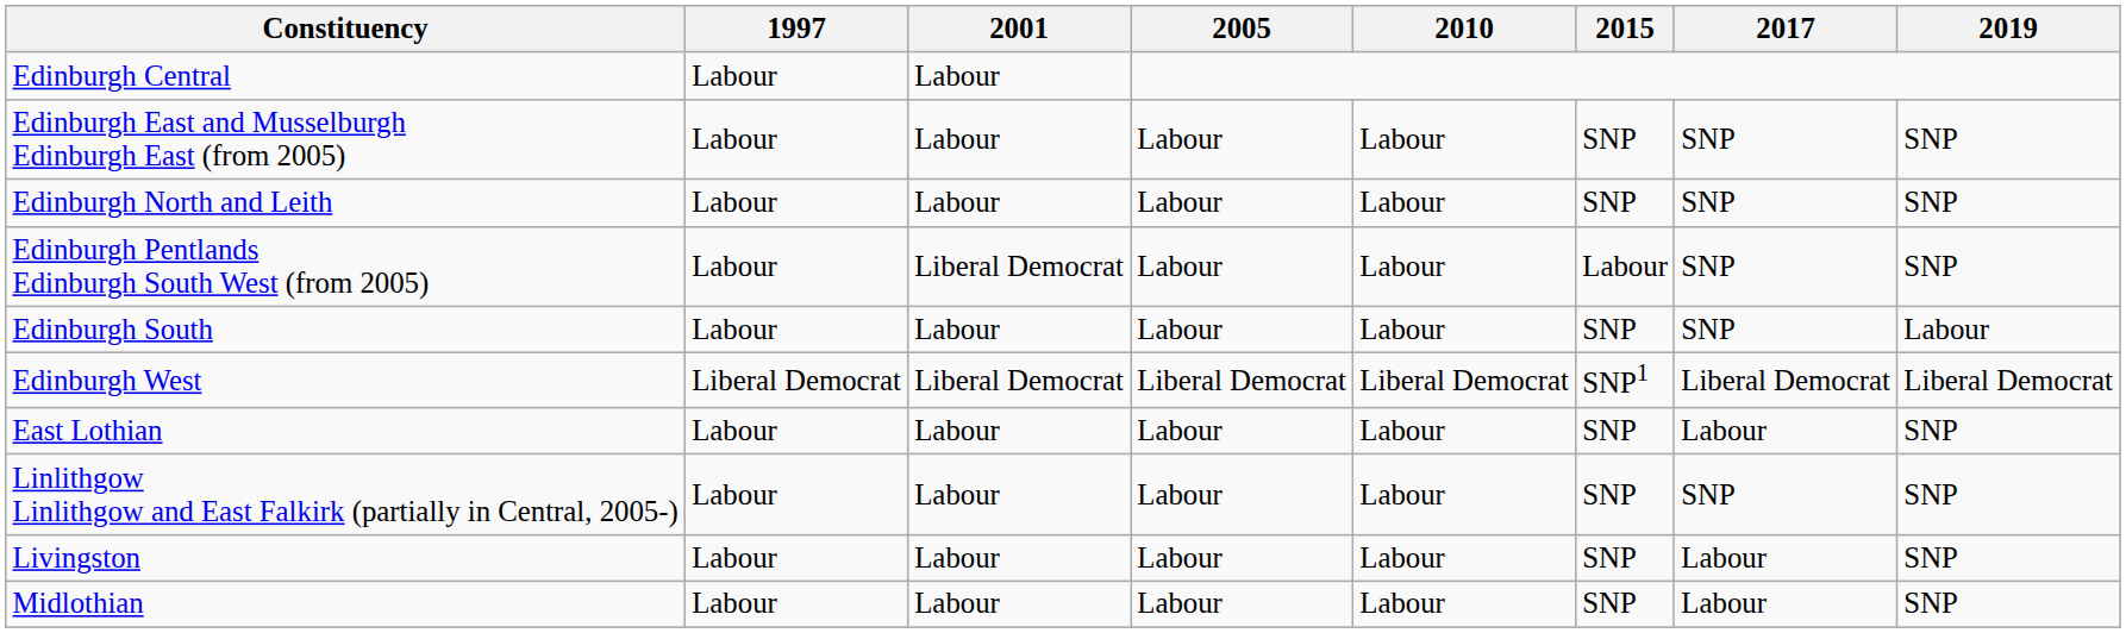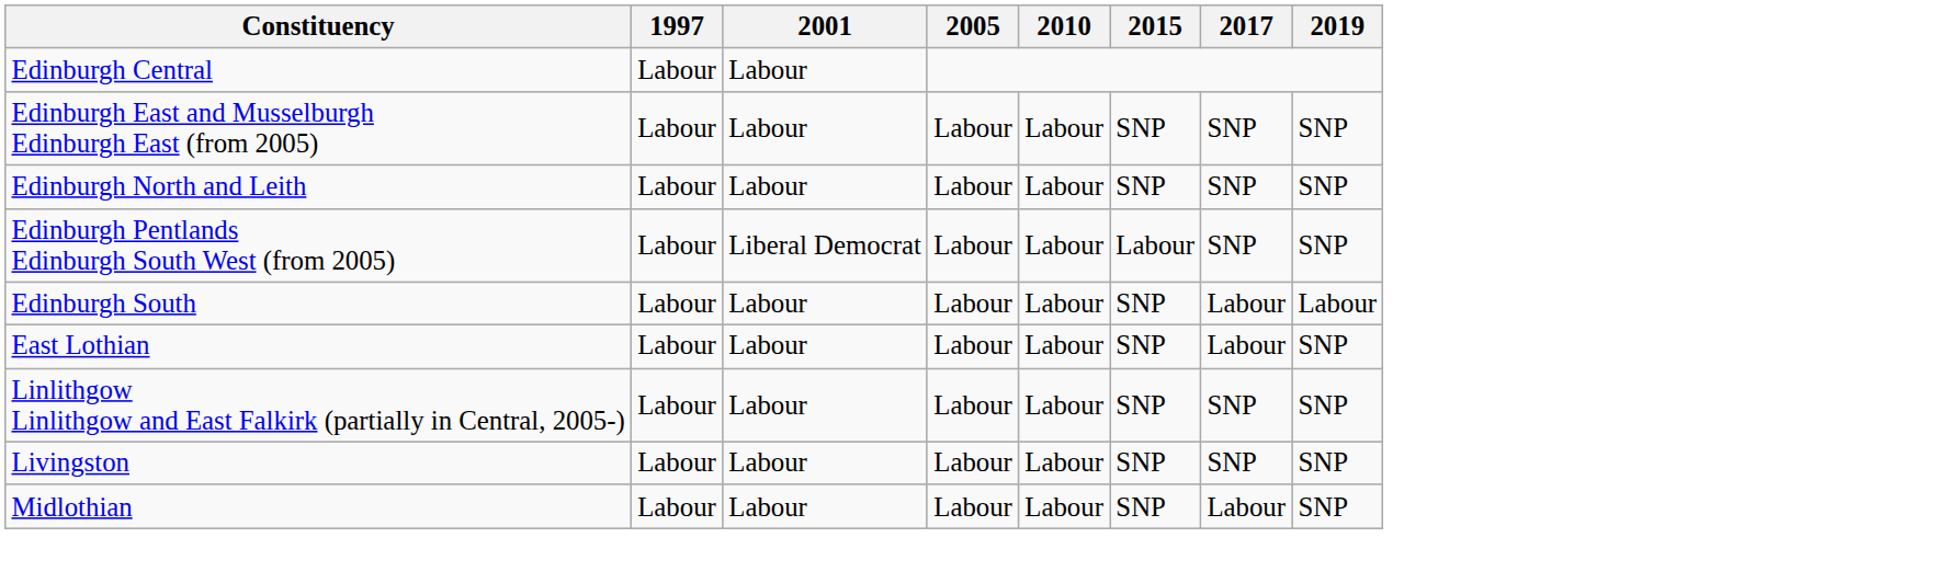 <table class="wikitable">
 <tr>
 <th>Constituency</th>
 <th>1997</th>
 <th>2001</th>
 <th>2005</th>
 <th>2010</th>
 <th>2015</th>
 <th>2017</th>
 <th>2019</th>
 </tr>
 <tr>
 <td><a href='#'>Edinburgh Central</a></td>
 <td bgcolor=>Labour</td>
 <td bgcolor=>Labour</td>
 <td colspan="5"></td>
 </tr>
 <tr>
 <td><a href='#'>Edinburgh East and Musselburgh</a><br><a href='#'>Edinburgh East</a> (from 2005)</td>
 <td bgcolor=>Labour</td>
 <td bgcolor=>Labour</td>
 <td bgcolor=>Labour</td>
 <td bgcolor=>Labour</td>
 <td bgcolor=>SNP</td>
 <td bgcolor=>SNP</td>
 <td bgcolor=>SNP</td>
 </tr>
 <tr>
 <td><a href='#'>Edinburgh North and Leith</a></td>
 <td bgcolor=>Labour</td>
 <td bgcolor=>Labour</td>
 <td bgcolor=>Labour</td>
 <td bgcolor=>Labour</td>
 <td bgcolor=>SNP</td>
 <td bgcolor=>SNP</td>
 <td bgcolor=>SNP</td>
 </tr>
 <tr>
 <td><a href='#'>Edinburgh Pentlands</a><br><a href='#'>Edinburgh South West</a> (from 2005)</td>
 <td bgcolor=>Labour</td>
 <td bgcolor=>Liberal Democrat</td>
 <td bgcolor=>Labour</td>
 <td bgcolor=>Labour</td>
 <td bgcolor=>Labour</td>
 <td bgcolor=>SNP</td>
 <td bgcolor=>SNP</td>
 </tr>
 <tr>
 <td><a href='#'>Edinburgh South</a></td>
 <td bgcolor=>Labour</td>
 <td bgcolor=>Labour</td>
 <td bgcolor=>Labour</td>
 <td bgcolor=>Labour</td>
 <td bgcolor=>SNP</td>
-<td bgcolor=>SNP</td>
 <td bgcolor=>Labour</td>
-</tr>
-<tr>
-<td><a href='#'>Edinburgh West</a></td>
-<td bgcolor=>Liberal Democrat</td>
-<td bgcolor=>Liberal Democrat</td>
-<td bgcolor=>Liberal Democrat</td>
-<td bgcolor=>Liberal Democrat</td>
-<td bgcolor=>SNP<sup>1</sup></td>
-<td bgcolor=>Liberal Democrat</td>
-<td bgcolor=>Liberal Democrat</td>
+<td bgcolor=>Labour</td>
 </tr>
 <tr>
 <td><a href='#'>East Lothian</a></td>
 <td bgcolor=>Labour</td>
 <td bgcolor=>Labour</td>
 <td bgcolor=>Labour</td>
 <td bgcolor=>Labour</td>
 <td bgcolor=>SNP</td>
 <td bgcolor=>Labour</td>
 <td bgcolor=>SNP</td>
 </tr>
 <tr>
 <td><a href='#'>Linlithgow</a><br><a href='#'>Linlithgow and East Falkirk</a> (partially in Central, 2005-)</td>
 <td bgcolor=>Labour</td>
 <td bgcolor=>Labour</td>
 <td bgcolor=>Labour</td>
 <td bgcolor=>Labour</td>
 <td bgcolor=>SNP</td>
 <td bgcolor=>SNP</td>
 <td bgcolor=>SNP</td>
 </tr>
 <tr>
 <td><a href='#'>Livingston</a></td>
 <td bgcolor=>Labour</td>
 <td bgcolor=>Labour</td>
 <td bgcolor=>Labour</td>
 <td bgcolor=>Labour</td>
 <td bgcolor=>SNP</td>
-<td bgcolor=>Labour</td>
+<td bgcolor=>SNP</td>
 <td bgcolor=>SNP</td>
 </tr>
 <tr>
 <td><a href='#'>Midlothian</a></td>
 <td bgcolor=>Labour</td>
 <td bgcolor=>Labour</td>
 <td bgcolor=>Labour</td>
 <td bgcolor=>Labour</td>
 <td bgcolor=>SNP</td>
 <td bgcolor=>Labour</td>
 <td bgcolor=>SNP</td>
 </tr>
 </table>
